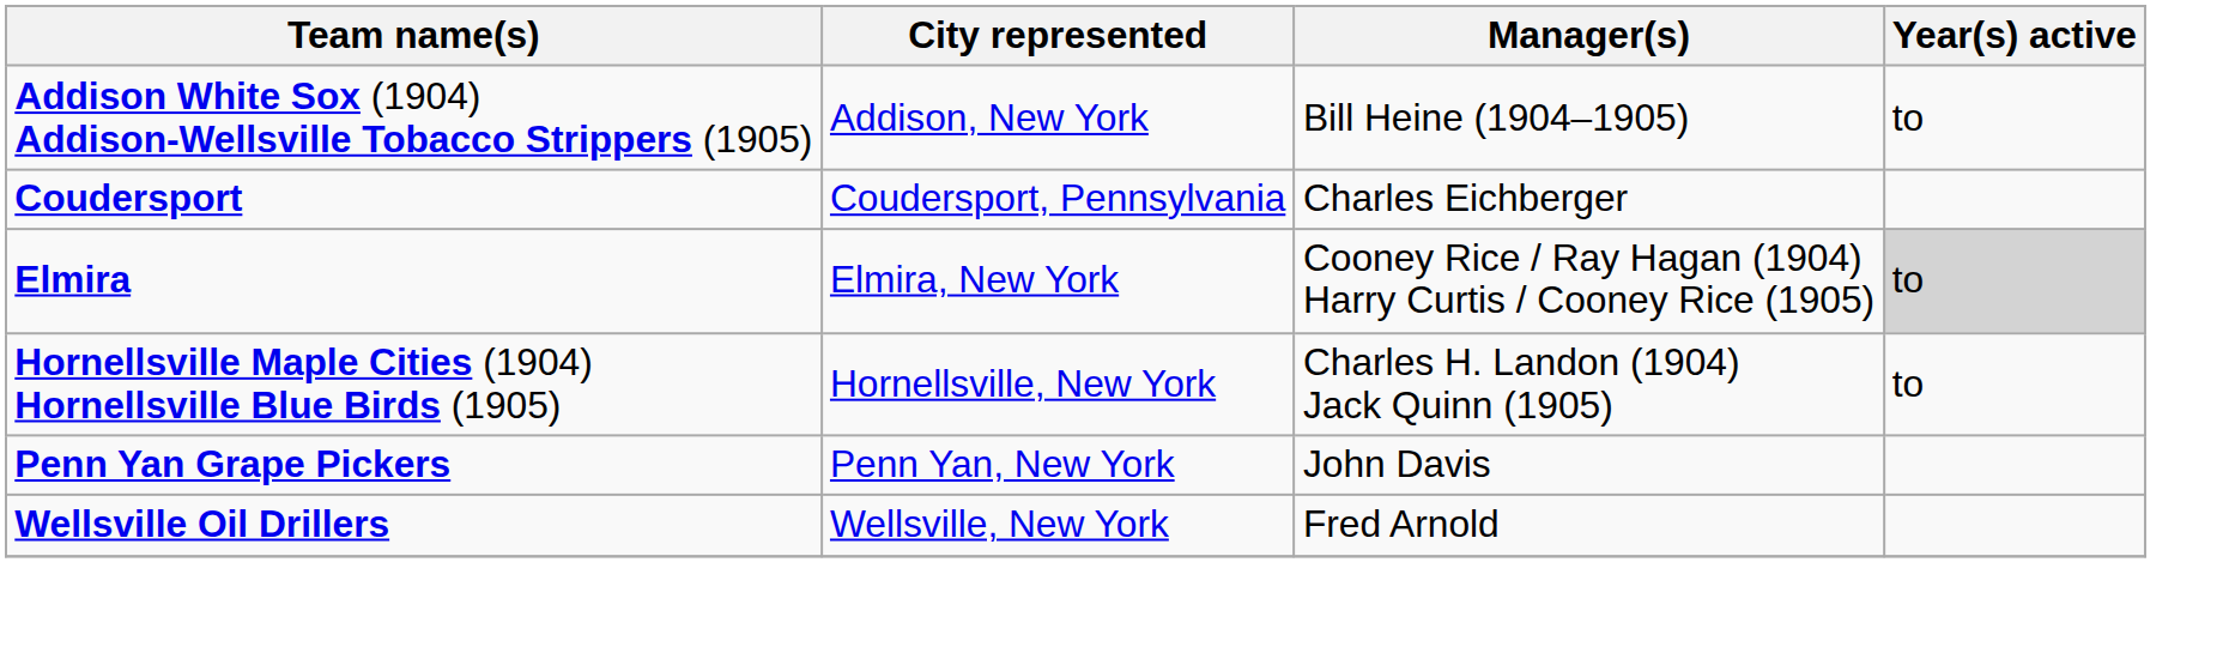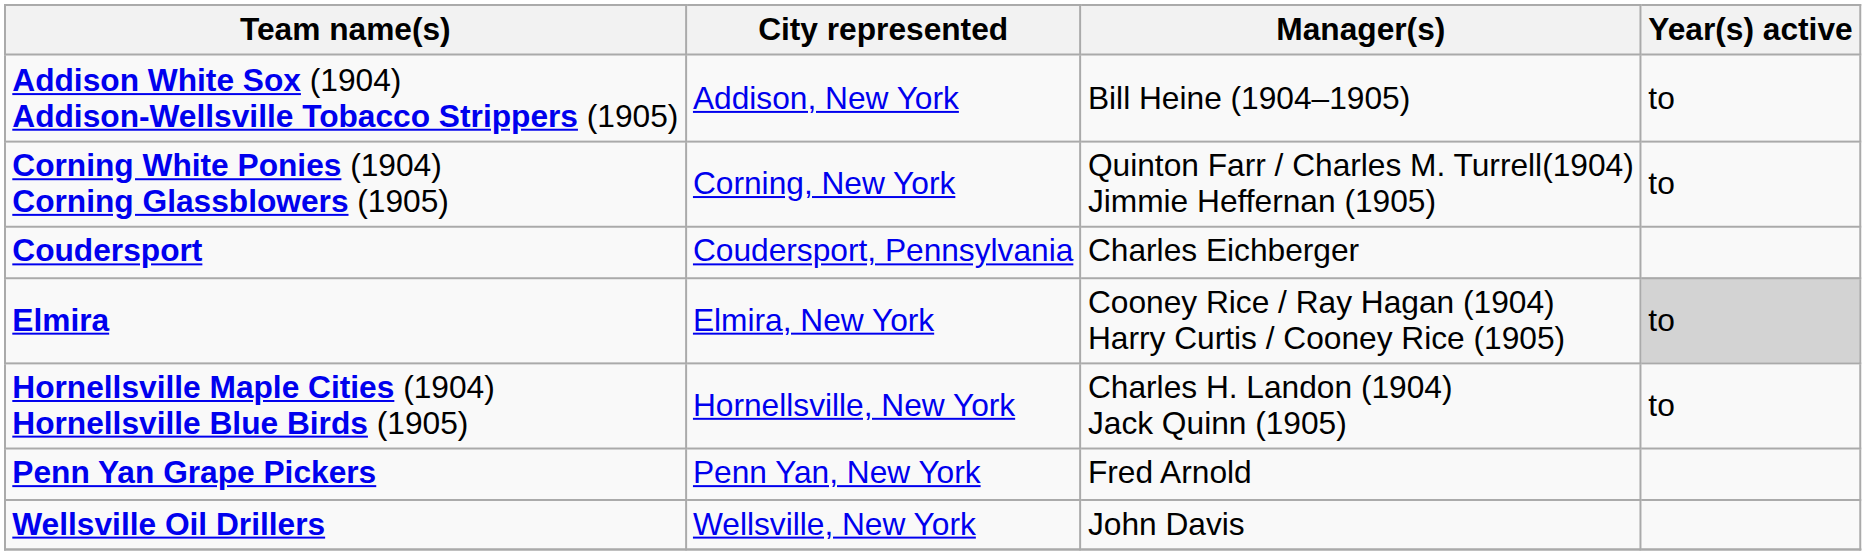 <table class="wikitable">
 <tr>
 <th>Team name(s)</th>
 <th>City represented</th>
 <th>Manager(s)</th>
 <th>Year(s) active</th>
 </tr>
 <tr>
 <td><strong><a href='#'>Addison White Sox</a></strong> (1904) <br><strong><a href='#'>Addison-Wellsville Tobacco Strippers</a></strong> (1905)</td>
 <td><a href='#'>Addison, New York</a></td>
 <td>Bill Heine (1904–1905)</td>
 <td> to </td>
+</tr>
+<tr>
+<td><strong><a href='#'>Corning White Ponies</a></strong> (1904)<br><strong><a href='#'>Corning Glassblowers</a></strong> (1905)</td>
+<td><a href='#'>Corning, New York</a></td>
+<td>Quinton Farr / Charles M. Turrell(1904)<br>Jimmie Heffernan (1905)</td>
+<td>  to </td>
 </tr>
 <tr>
 <td><strong><a href='#'>Coudersport</a></strong></td>
 <td><a href='#'>Coudersport, Pennsylvania</a></td>
 <td>Charles Eichberger</td>
 <td></td>
 </tr>
 <tr>
 <td><strong><a href='#'>Elmira</a></strong></td>
 <td><a href='#'>Elmira, New York</a></td>
 <td>Cooney Rice / Ray Hagan (1904)<br> Harry Curtis / Cooney Rice (1905)</td>
 <td style="background: lightgrey;">  to </td>
 </tr>
 <tr>
 <td><strong><a href='#'>Hornellsville Maple Cities</a></strong> (1904)<br><strong><a href='#'>Hornellsville Blue Birds</a></strong> (1905)</td>
 <td><a href='#'>Hornellsville, New York</a></td>
 <td>Charles H. Landon (1904)<br>Jack Quinn  (1905)</td>
 <td> to </td>
 </tr>
 <tr>
 <td><strong><a href='#'>Penn Yan Grape Pickers</a></strong></td>
 <td><a href='#'>Penn Yan, New York</a></td>
-<td>John Davis</td>
+<td>Fred Arnold</td>
 <td></td>
 </tr>
 <tr>
 <td><strong><a href='#'>Wellsville Oil Drillers</a></strong></td>
 <td><a href='#'>Wellsville, New York</a></td>
-<td>Fred Arnold</td>
+<td>John Davis</td>
 <td></td>
 </tr>
 <tr>
 </tr>
 </table>
